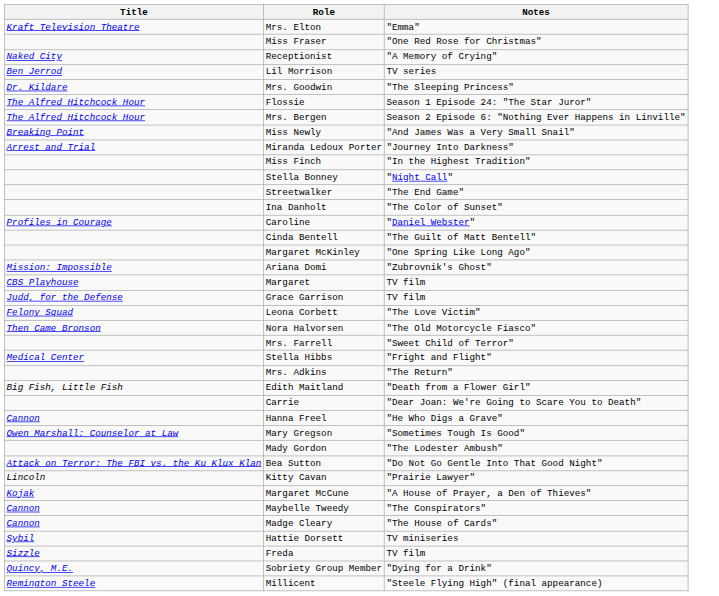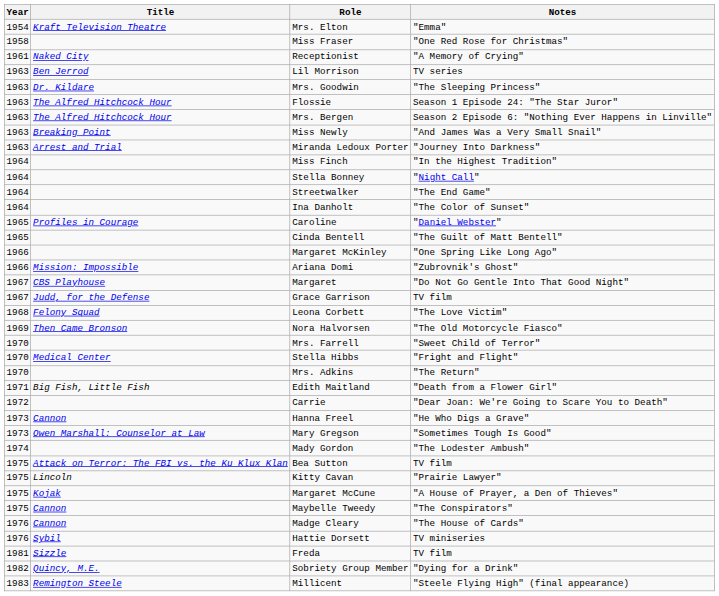 <table class="wikitable sortable">
 <tr>
+<th>Year</th>
 <th>Title</th>
 <th>Role</th>
 <th class="unsortable">Notes</th>
 </tr>
 <tr>
+<td>1954</td>
 <td><em><a href='#'>Kraft Television Theatre</a></em></td>
 <td>Mrs. Elton</td>
 <td>"Emma"</td>
 </tr>
 <tr>
+<td>1958</td>
 <td><em></em></td>
 <td>Miss Fraser</td>
 <td>"One Red Rose for Christmas"</td>
 </tr>
 <tr>
+<td>1961</td>
 <td><em><a href='#'>Naked City</a></em></td>
 <td>Receptionist</td>
 <td>"A Memory of Crying"</td>
 </tr>
 <tr>
+<td>1963</td>
 <td><em><a href='#'>Ben Jerrod</a></em></td>
 <td>Lil Morrison</td>
 <td>TV series</td>
 </tr>
 <tr>
+<td>1963</td>
 <td><em><a href='#'>Dr. Kildare</a></em></td>
 <td>Mrs. Goodwin</td>
 <td>"The Sleeping Princess"</td>
 </tr>
 <tr>
+<td>1963</td>
 <td><em><a href='#'>The Alfred Hitchcock Hour</a></em></td>
 <td>Flossie</td>
 <td>Season 1 Episode 24: "The Star Juror"</td>
 </tr>
 <tr>
+<td>1963</td>
 <td><em><a href='#'>The Alfred Hitchcock Hour</a></em></td>
 <td>Mrs. Bergen</td>
 <td>Season 2 Episode 6: "Nothing Ever Happens in Linville"</td>
 </tr>
 <tr>
+<td>1963</td>
 <td><em><a href='#'>Breaking Point</a></em></td>
 <td>Miss Newly</td>
 <td>"And James Was a Very Small Snail"</td>
 </tr>
 <tr>
+<td>1963</td>
 <td><em><a href='#'>Arrest and Trial</a></em></td>
 <td>Miranda Ledoux Porter</td>
 <td>"Journey Into Darkness"</td>
 </tr>
 <tr>
+<td>1964</td>
 <td><em></em></td>
 <td>Miss Finch</td>
 <td>"In the Highest Tradition"</td>
 </tr>
 <tr>
+<td>1964</td>
 <td><em></em></td>
 <td>Stella Bonney</td>
 <td>"<a href='#'>Night Call</a>"</td>
 </tr>
 <tr>
+<td>1964</td>
 <td><em></em></td>
 <td>Streetwalker</td>
 <td>"The End Game"</td>
 </tr>
 <tr>
+<td>1964</td>
 <td><em></em></td>
 <td>Ina Danholt</td>
 <td>"The Color of Sunset"</td>
 </tr>
 <tr>
+<td>1965</td>
 <td><em><a href='#'>Profiles in Courage</a></em></td>
 <td>Caroline</td>
 <td>"<a href='#'>Daniel Webster</a>"</td>
 </tr>
 <tr>
+<td>1965</td>
 <td><em></em></td>
 <td>Cinda Bentell</td>
 <td>"The Guilt of Matt Bentell"</td>
 </tr>
 <tr>
+<td>1966</td>
 <td><em></em></td>
 <td>Margaret McKinley</td>
 <td>"One Spring Like Long Ago"</td>
 </tr>
 <tr>
+<td>1966</td>
 <td><em><a href='#'>Mission: Impossible</a></em></td>
 <td>Ariana Domi</td>
 <td>"Zubrovnik's Ghost"</td>
 </tr>
 <tr>
+<td>1967</td>
 <td><em><a href='#'>CBS Playhouse</a></em></td>
 <td>Margaret</td>
-<td>TV film</td>
+<td>"Do Not Go Gentle Into That Good Night"</td>
 </tr>
 <tr>
+<td>1967</td>
 <td><em><a href='#'>Judd, for the Defense</a></em></td>
 <td>Grace Garrison</td>
 <td>TV film</td>
 </tr>
 <tr>
+<td>1968</td>
 <td><em><a href='#'>Felony Squad</a></em></td>
 <td>Leona Corbett</td>
 <td>"The Love Victim"</td>
 </tr>
 <tr>
+<td>1969</td>
 <td><em><a href='#'>Then Came Bronson</a></em></td>
 <td>Nora Halvorsen</td>
 <td>"The Old Motorcycle Fiasco"</td>
 </tr>
 <tr>
+<td>1970</td>
 <td><em></em></td>
 <td>Mrs. Farrell</td>
 <td>"Sweet Child of Terror"</td>
 </tr>
 <tr>
+<td>1970</td>
 <td><em><a href='#'>Medical Center</a></em></td>
 <td>Stella Hibbs</td>
 <td>"Fright and Flight"</td>
 </tr>
 <tr>
+<td>1970</td>
 <td><em></em></td>
 <td>Mrs. Adkins</td>
 <td>"The Return"</td>
 </tr>
 <tr>
+<td>1971</td>
 <td><em>Big Fish, Little Fish</em></td>
 <td>Edith Maitland</td>
 <td>"Death from a Flower Girl"</td>
 </tr>
 <tr>
+<td>1972</td>
 <td><em></em></td>
 <td>Carrie</td>
 <td>"Dear Joan: We're Going to Scare You to Death"</td>
 </tr>
 <tr>
+<td>1973</td>
 <td><em><a href='#'>Cannon</a></em></td>
 <td>Hanna Freel</td>
 <td>"He Who Digs a Grave"</td>
 </tr>
 <tr>
+<td>1973</td>
 <td><em><a href='#'>Owen Marshall: Counselor at Law</a></em></td>
 <td>Mary Gregson</td>
 <td>"Sometimes Tough Is Good"</td>
 </tr>
 <tr>
+<td>1974</td>
 <td><em></em></td>
 <td>Mady Gordon</td>
 <td>"The Lodester Ambush"</td>
 </tr>
 <tr>
+<td>1975</td>
 <td><em><a href='#'>Attack on Terror: The FBI vs. the Ku Klux Klan</a></em></td>
 <td>Bea Sutton</td>
-<td>"Do Not Go Gentle Into That Good Night"</td>
+<td>TV film</td>
 </tr>
 <tr>
+<td>1975</td>
 <td><em>Lincoln</em></td>
 <td>Kitty Cavan</td>
 <td>"Prairie Lawyer"</td>
 </tr>
 <tr>
+<td>1975</td>
 <td><em><a href='#'>Kojak</a></em></td>
 <td>Margaret McCune</td>
 <td>"A House of Prayer, a Den of Thieves"</td>
 </tr>
 <tr>
+<td>1975</td>
 <td><em><a href='#'>Cannon</a></em></td>
 <td>Maybelle Tweedy</td>
 <td>"The Conspirators"</td>
 </tr>
 <tr>
+<td>1976</td>
 <td><em><a href='#'>Cannon</a></em></td>
 <td>Madge Cleary</td>
 <td>"The House of Cards"</td>
 </tr>
 <tr>
+<td>1976</td>
 <td><em><a href='#'>Sybil</a></em></td>
 <td>Hattie Dorsett</td>
 <td>TV miniseries</td>
 </tr>
 <tr>
+<td>1981</td>
 <td><em><a href='#'>Sizzle</a></em></td>
 <td>Freda</td>
 <td>TV film</td>
 </tr>
 <tr>
+<td>1982</td>
 <td><em><a href='#'>Quincy, M.E.</a></em></td>
 <td>Sobriety Group Member</td>
 <td>"Dying for a Drink"</td>
 </tr>
 <tr>
+<td>1983</td>
 <td><em><a href='#'>Remington Steele</a></em></td>
 <td>Millicent</td>
 <td>"Steele Flying High" (final appearance)</td>
 </tr>
 </table>
